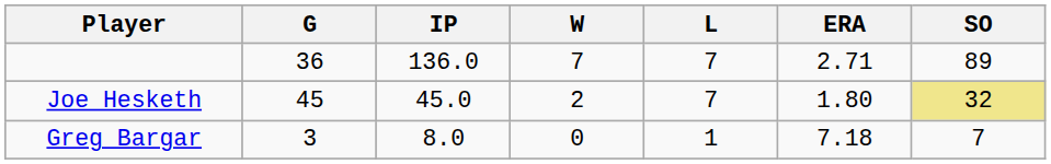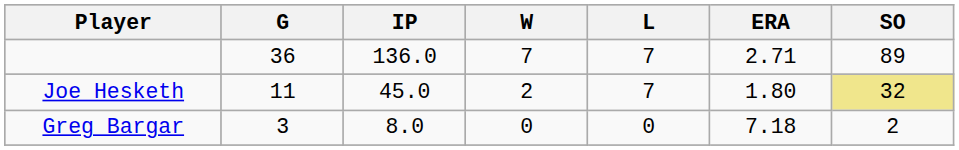 <table class="wikitable sortable">
 <tr>
 <th bgcolor="#DDDDFF" width="16%">Player</th>
 <th bgcolor="#DDDDFF" width="9%">G</th>
 <th bgcolor="#DDDDFF" width="9%">IP</th>
 <th bgcolor="#DDDDFF" width="9%">W</th>
 <th bgcolor="#DDDDFF" width="9%">L</th>
 <th bgcolor="#DDDDFF" width="9%">ERA</th>
 <th bgcolor="#DDDDFF" width="9%">SO</th>
 </tr>
 <tr align="center">
 <td></td>
 <td>36</td>
 <td>136.0</td>
 <td>7</td>
 <td>7</td>
 <td>2.71</td>
 <td>89</td>
 </tr>
 <tr align="center">
 <td><a href='#'>Joe Hesketh</a></td>
-<td>45</td>
+<td>11</td>
 <td>45.0</td>
 <td>2</td>
 <td>7</td>
 <td>1.80</td>
 <td style="background: khaki;">32</td>
 </tr>
 <tr align=center>
 <td><a href='#'>Greg Bargar</a></td>
 <td>3</td>
 <td>8.0</td>
 <td>0</td>
-<td>1</td>
+<td>0</td>
 <td>7.18</td>
-<td>7</td>
+<td>2</td>
 </tr>
 </table>
